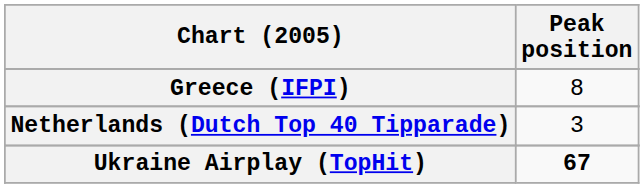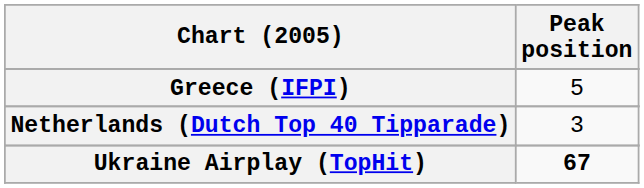 <table class="wikitable sortable plainrowheaders" style="text-align:center">
 <tr>
 <th scope="col">Chart (2005)</th>
 <th scope="col">Peak<br>position</th>
 </tr>
 <tr>
 </tr>
 <tr>
 </tr>
 <tr>
 </tr>
 <tr>
 </tr>
 <tr>
 </tr>
 <tr>
 </tr>
 <tr>
 </tr>
 <tr>
 <th scope="row">Greece (<a href='#'>IFPI</a>)</th>
-<td>8</td>
+<td>5</td>
 </tr>
 <tr>
 </tr>
 <tr>
 <th scope="row">Netherlands (<a href='#'>Dutch Top 40 Tipparade</a>)</th>
 <td>3</td>
 </tr>
 <tr>
 </tr>
 <tr>
 </tr>
 <tr>
 </tr>
 <tr>
 </tr>
 <tr>
 <th scope="row">Ukraine Airplay (<a href='#'>TopHit</a>)</th>
 <td><strong>67</strong></td>
 </tr>
 </table>
